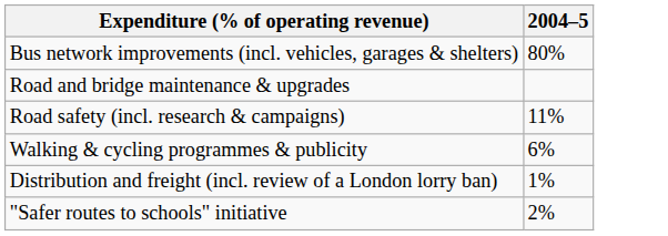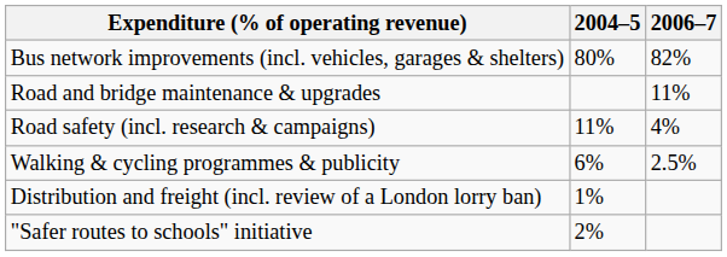 <table class="wikitable">
 <tr>
 <th>Expenditure (% of operating revenue)</th>
 <th>2004–5</th>
+<th>2006–7</th>
 </tr>
 <tr>
 <td>Bus network improvements (incl. vehicles, garages & shelters)</td>
 <td>80%</td>
+<td>82%</td>
 </tr>
 <tr>
 <td>Road and bridge maintenance & upgrades</td>
 <td></td>
+<td>11%</td>
 </tr>
 <tr>
 <td>Road safety (incl. research & campaigns)</td>
 <td>11%</td>
+<td>4%</td>
 </tr>
 <tr>
 <td>Walking & cycling programmes & publicity</td>
 <td>6%</td>
+<td>2.5%</td>
 </tr>
 <tr>
 <td>Distribution and freight (incl. review of a London lorry ban)</td>
 <td>1%</td>
+<td></td>
 </tr>
 <tr>
 <td>"Safer routes to schools" initiative</td>
 <td>2%</td>
+<td></td>
 </tr>
 </table>
